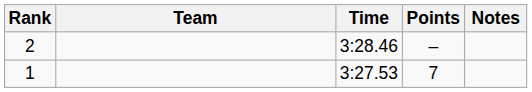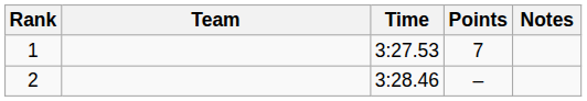 <table class="wikitable" style="text-align:center">
 <tr>
 <th>Rank</th>
 <th style="width:250px;">Team</th>
 <th style="width:50px;">Time</th>
 <th style="width:50px;">Points</th>
 <th style="width:50px;">Notes</th>
 </tr>
 <tr>
+<td style="vertical-align:top;">1</td>
+<td></td>
+<td style="vertical-align:top;">3:27.53</td>
+<td style="vertical-align:top;">7</td>
+<td style="vertical-align:top;"></td>
+</tr>
+<tr>
 <td style="vertical-align:top;">2</td>
 <td></td>
 <td style="vertical-align:top;">3:28.46</td>
 <td style="vertical-align:top;">–</td>
 <td style="vertical-align:top;"></td>
 </tr>
-<tr>
-<td style="vertical-align:top;">1</td>
-<td></td>
-<td style="vertical-align:top;">3:27.53</td>
-<td style="vertical-align:top;">7</td>
-<td style="vertical-align:top;"></td>
-</tr>
 </table>
